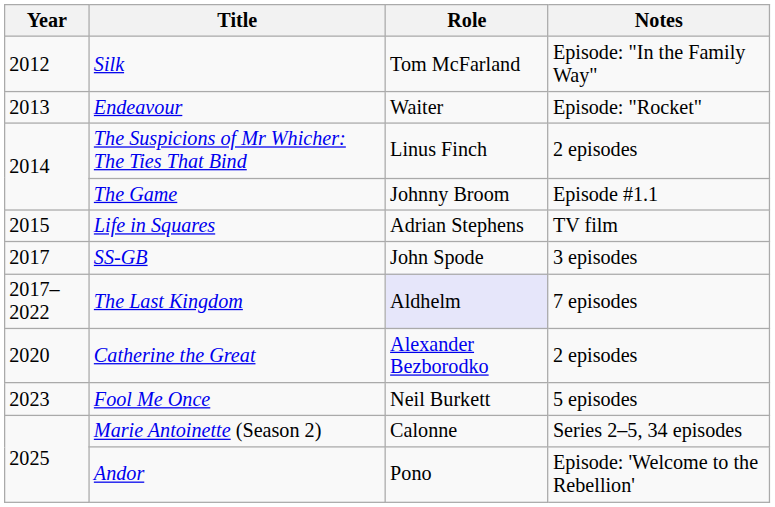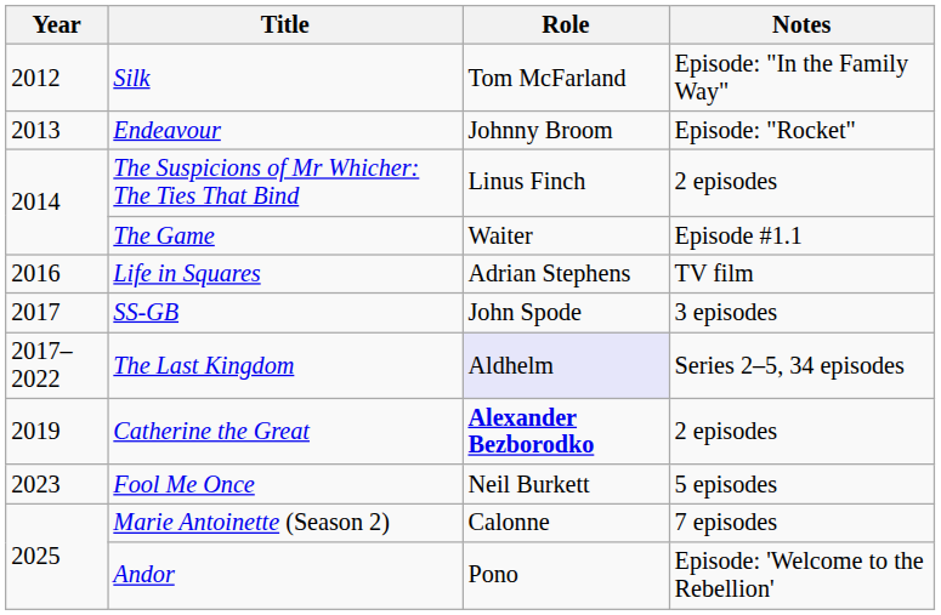 <table class="wikitable sortable">
 <tr>
 <th>Year</th>
 <th>Title</th>
 <th>Role</th>
 <th class="unsortable">Notes</th>
 </tr>
 <tr>
 <td>2012</td>
 <td><em><a href='#'>Silk</a></em></td>
 <td>Tom McFarland</td>
 <td>Episode: "In the Family Way"</td>
 </tr>
 <tr>
 <td>2013</td>
 <td><em><a href='#'>Endeavour</a></em></td>
-<td>Waiter</td>
+<td>Johnny Broom</td>
 <td>Episode: "Rocket"</td>
 </tr>
 <tr>
 <td rowspan="2">2014</td>
 <td><em><a href='#'>The Suspicions of Mr Whicher: The Ties That Bind</a></em></td>
 <td>Linus Finch</td>
 <td>2 episodes</td>
 </tr>
 <tr>
 <td><em><a href='#'>The Game</a></em></td>
-<td>Johnny Broom</td>
+<td>Waiter</td>
 <td>Episode #1.1</td>
 </tr>
 <tr>
-<td>2015</td>
+<td>2016</td>
 <td><em><a href='#'>Life in Squares</a></em></td>
 <td>Adrian Stephens</td>
 <td>TV film</td>
 </tr>
 <tr>
 <td>2017</td>
 <td><em><a href='#'>SS-GB</a></em></td>
 <td>John Spode</td>
 <td>3 episodes</td>
 </tr>
 <tr>
 <td>2017–2022</td>
 <td><em><a href='#'>The Last Kingdom</a></em></td>
 <td style="background: lavender;">Aldhelm</td>
-<td>7 episodes</td>
+<td>Series 2–5, 34 episodes</td>
 </tr>
 <tr>
-<td>2020</td>
+<td>2019</td>
 <td><em><a href='#'>Catherine the Great</a></em></td>
-<td><a href='#'>Alexander Bezborodko</a></td>
+<td><strong><a href='#'>Alexander Bezborodko</a></strong></td>
 <td>2 episodes</td>
 </tr>
 <tr>
 <td>2023</td>
 <td><em><a href='#'>Fool Me Once</a></em></td>
 <td>Neil Burkett</td>
 <td>5 episodes</td>
 </tr>
 <tr>
 <td rowspan="2">2025</td>
 <td><em><a href='#'>Marie Antoinette</a></em> (Season 2)</td>
 <td>Calonne</td>
-<td>Series 2–5, 34 episodes</td>
+<td>7 episodes</td>
 </tr>
 <tr>
 <td><em><a href='#'>Andor</a></em></td>
 <td>Pono</td>
 <td>Episode: 'Welcome to the Rebellion'</td>
 </tr>
 </table>
